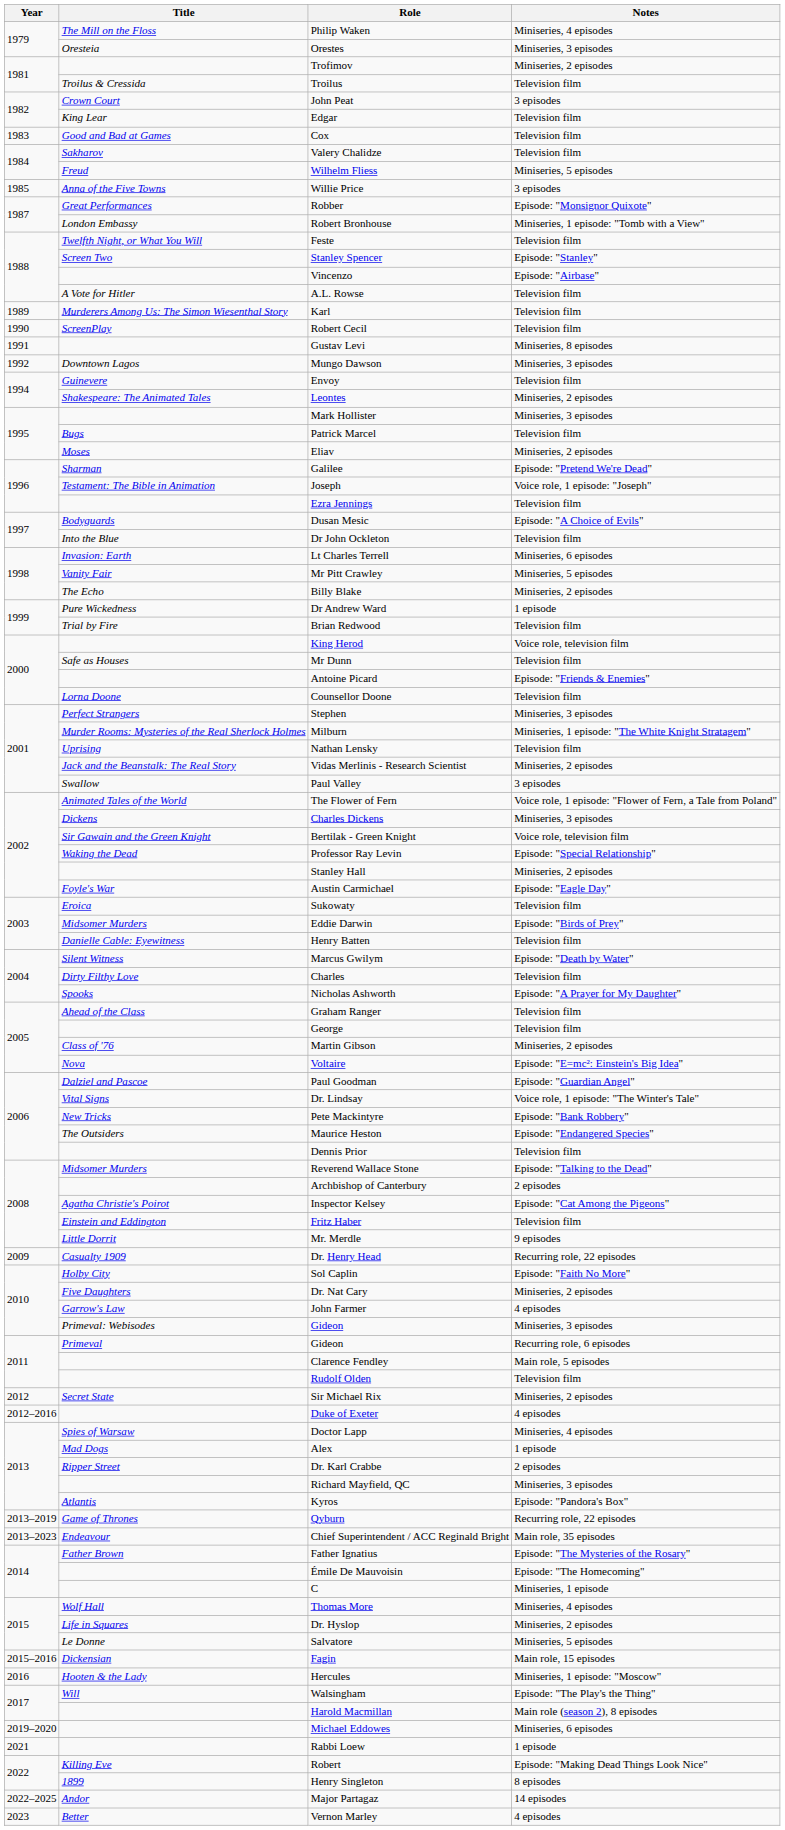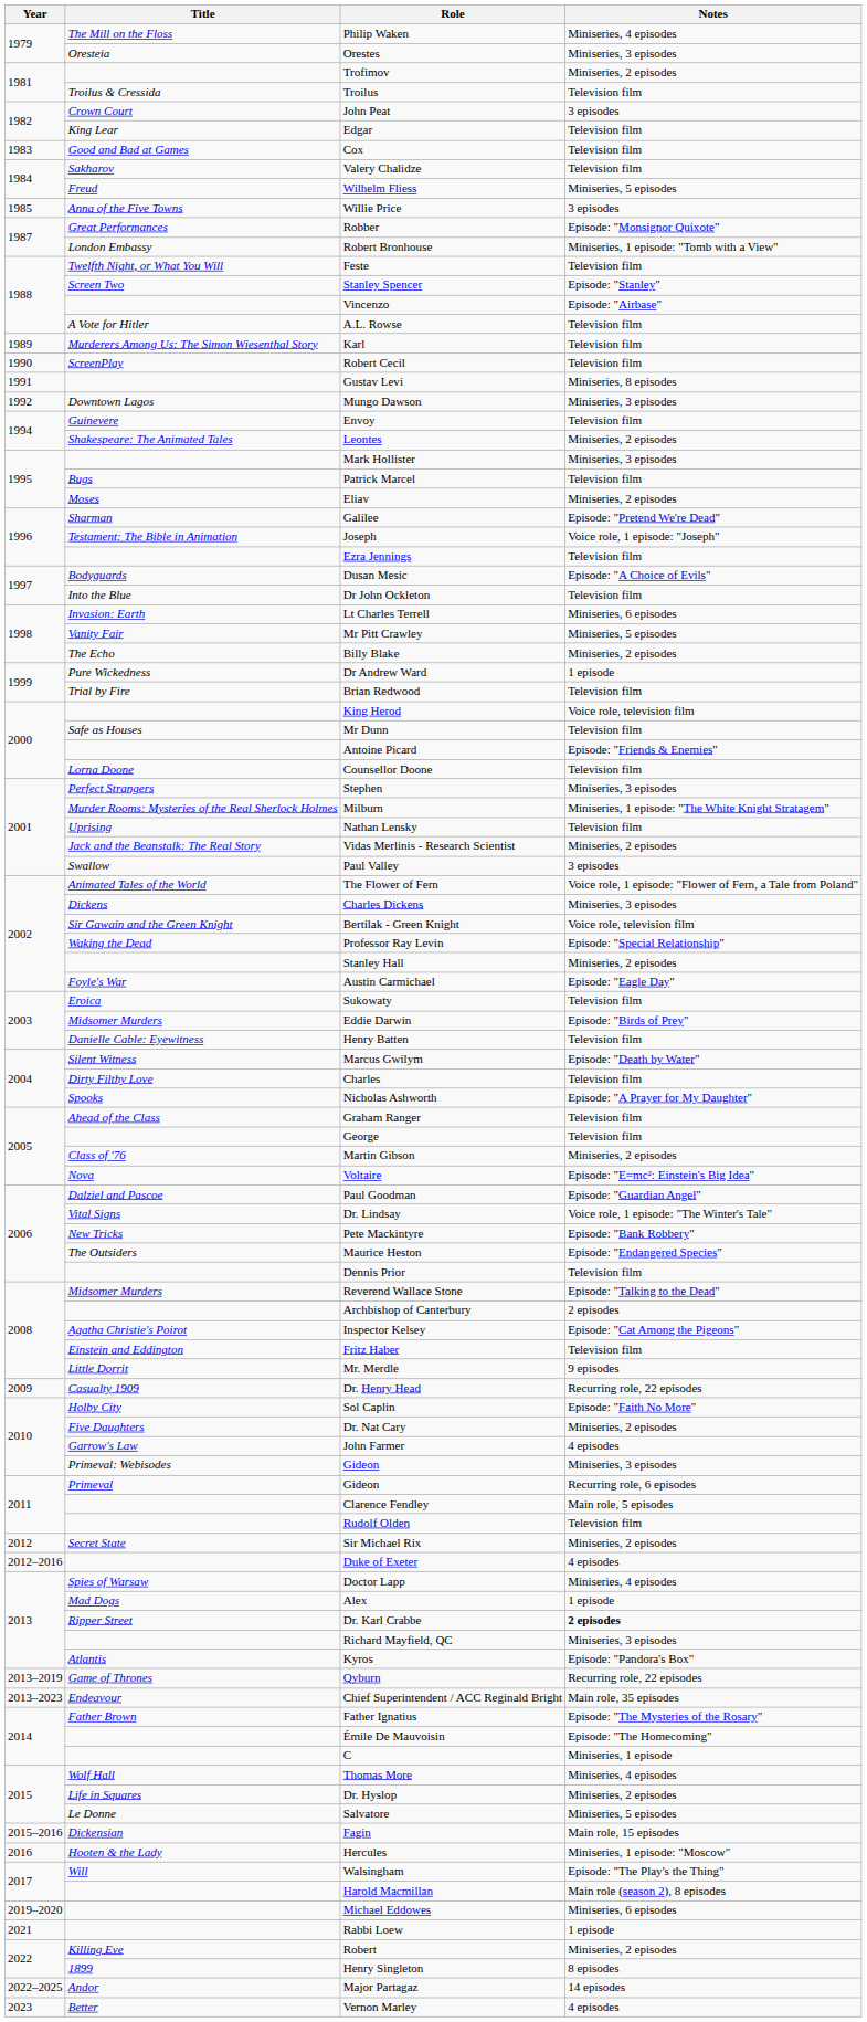 <table class="wikitable sortable sticky-header">
 <tr>
 <th scope="col">Year</th>
 <th scope="col">Title</th>
 <th scope="col">Role</th>
 <th scope="col" class="unsortable">Notes</th>
 </tr>
 <tr>
 <td rowspan="2">1979</td>
 <td><em><a href='#'>The Mill on the Floss</a></em></td>
 <td>Philip Waken</td>
 <td>Miniseries, 4 episodes</td>
 </tr>
 <tr>
 <td><em>Oresteia</em></td>
 <td>Orestes</td>
 <td>Miniseries, 3 episodes</td>
 </tr>
 <tr>
 <td rowspan="2">1981</td>
 <td><em></em></td>
 <td>Trofimov</td>
 <td>Miniseries, 2 episodes</td>
 </tr>
 <tr>
 <td><em>Troilus & Cressida</em></td>
 <td>Troilus</td>
 <td>Television film</td>
 </tr>
 <tr>
 <td rowspan="2">1982</td>
 <td><em><a href='#'>Crown Court</a></em></td>
 <td>John Peat</td>
 <td>3 episodes</td>
 </tr>
 <tr>
 <td><em>King Lear</em></td>
 <td>Edgar</td>
 <td>Television film</td>
 </tr>
 <tr>
 <td>1983</td>
 <td><em><a href='#'>Good and Bad at Games</a></em></td>
 <td>Cox</td>
 <td>Television film</td>
 </tr>
 <tr>
 <td rowspan="2">1984</td>
 <td><em><a href='#'>Sakharov</a></em></td>
 <td>Valery Chalidze</td>
 <td>Television film</td>
 </tr>
 <tr>
 <td><em><a href='#'>Freud</a></em></td>
 <td><a href='#'>Wilhelm Fliess</a></td>
 <td>Miniseries, 5 episodes</td>
 </tr>
 <tr>
 <td>1985</td>
 <td><em><a href='#'>Anna of the Five Towns</a></em></td>
 <td>Willie Price</td>
 <td>3 episodes</td>
 </tr>
 <tr>
 <td rowspan="2">1987</td>
 <td><em><a href='#'>Great Performances</a></em></td>
 <td>Robber</td>
 <td>Episode: "<a href='#'>Monsignor Quixote</a>"</td>
 </tr>
 <tr>
 <td><em>London Embassy</em></td>
 <td>Robert Bronhouse</td>
 <td>Miniseries, 1 episode: "Tomb with a View"</td>
 </tr>
 <tr>
 <td rowspan="4">1988</td>
 <td><em><a href='#'>Twelfth Night, or What You Will</a></em></td>
 <td>Feste</td>
 <td>Television film</td>
 </tr>
 <tr>
 <td><em><a href='#'>Screen Two</a></em></td>
 <td><a href='#'>Stanley Spencer</a></td>
 <td>Episode: "<a href='#'>Stanley</a>"</td>
 </tr>
 <tr>
 <td><em></em></td>
 <td>Vincenzo</td>
 <td>Episode: "<a href='#'>Airbase</a>"</td>
 </tr>
 <tr>
 <td><em>A Vote for Hitler</em></td>
 <td>A.L. Rowse</td>
 <td>Television film</td>
 </tr>
 <tr>
 <td>1989</td>
 <td><em><a href='#'>Murderers Among Us: The Simon Wiesenthal Story</a></em></td>
 <td>Karl</td>
 <td>Television film</td>
 </tr>
 <tr>
 <td>1990</td>
 <td><em><a href='#'>ScreenPlay</a></em></td>
 <td>Robert Cecil</td>
 <td>Television film</td>
 </tr>
 <tr>
 <td>1991</td>
 <td><em></em></td>
 <td>Gustav Levi</td>
 <td>Miniseries, 8 episodes</td>
 </tr>
 <tr>
 <td>1992</td>
 <td><em>Downtown Lagos</em></td>
 <td>Mungo Dawson</td>
 <td>Miniseries, 3 episodes</td>
 </tr>
 <tr>
 <td rowspan="2">1994</td>
 <td><em><a href='#'>Guinevere</a></em></td>
 <td>Envoy</td>
 <td>Television film</td>
 </tr>
 <tr>
 <td><em><a href='#'>Shakespeare: The Animated Tales</a></em></td>
 <td><a href='#'>Leontes</a></td>
 <td>Miniseries, 2 episodes</td>
 </tr>
 <tr>
 <td rowspan="3">1995</td>
 <td><em></em></td>
 <td>Mark Hollister</td>
 <td>Miniseries, 3 episodes</td>
 </tr>
 <tr>
 <td><em><a href='#'>Bugs</a></em></td>
 <td>Patrick Marcel</td>
 <td>Television film</td>
 </tr>
 <tr>
 <td><em><a href='#'>Moses</a></em></td>
 <td>Eliav</td>
 <td>Miniseries, 2 episodes</td>
 </tr>
 <tr>
 <td rowspan="3">1996</td>
 <td><em><a href='#'>Sharman</a></em></td>
 <td>Galilee</td>
 <td>Episode: "<a href='#'>Pretend We're Dead</a>"</td>
 </tr>
 <tr>
 <td><em><a href='#'>Testament: The Bible in Animation</a></em></td>
 <td>Joseph</td>
 <td>Voice role, 1 episode: "Joseph"</td>
 </tr>
 <tr>
 <td><em></em></td>
 <td><a href='#'>Ezra Jennings</a></td>
 <td>Television film</td>
 </tr>
 <tr>
 <td rowspan="2">1997</td>
 <td><em><a href='#'>Bodyguards</a></em></td>
 <td>Dusan Mesic</td>
 <td>Episode: "<a href='#'>A Choice of Evils</a>"</td>
 </tr>
 <tr>
 <td><em>Into the Blue</em></td>
 <td>Dr John Ockleton</td>
 <td>Television film</td>
 </tr>
 <tr>
 <td rowspan="3">1998</td>
 <td><em><a href='#'>Invasion: Earth</a></em></td>
 <td>Lt Charles Terrell</td>
 <td>Miniseries, 6 episodes</td>
 </tr>
 <tr>
 <td><em><a href='#'>Vanity Fair</a></em></td>
 <td>Mr Pitt Crawley</td>
 <td>Miniseries, 5 episodes</td>
 </tr>
 <tr>
 <td><em>The Echo</em></td>
 <td>Billy Blake</td>
 <td>Miniseries, 2 episodes</td>
 </tr>
 <tr>
 <td rowspan="2">1999</td>
 <td><em>Pure Wickedness</em></td>
 <td>Dr Andrew Ward</td>
 <td>1 episode</td>
 </tr>
 <tr>
 <td><em>Trial by Fire</em></td>
 <td>Brian Redwood</td>
 <td>Television film</td>
 </tr>
 <tr>
 <td rowspan="4">2000</td>
 <td><em></em></td>
 <td><a href='#'>King Herod</a></td>
 <td>Voice role, television film</td>
 </tr>
 <tr>
 <td><em>Safe as Houses</em></td>
 <td>Mr Dunn</td>
 <td>Television film</td>
 </tr>
 <tr>
 <td><em></em></td>
 <td>Antoine Picard</td>
 <td>Episode: "<a href='#'>Friends & Enemies</a>"</td>
 </tr>
 <tr>
 <td><em><a href='#'>Lorna Doone</a></em></td>
 <td>Counsellor Doone</td>
 <td>Television film</td>
 </tr>
 <tr>
 <td rowspan="5">2001</td>
 <td><em><a href='#'>Perfect Strangers</a></em></td>
 <td>Stephen</td>
 <td>Miniseries, 3 episodes</td>
 </tr>
 <tr>
 <td><em><a href='#'>Murder Rooms: Mysteries of the Real Sherlock Holmes</a></em></td>
 <td>Milburn</td>
 <td>Miniseries, 1 episode: "<a href='#'>The White Knight Stratagem</a>"</td>
 </tr>
 <tr>
 <td><em><a href='#'>Uprising</a></em></td>
 <td>Nathan Lensky</td>
 <td>Television film</td>
 </tr>
 <tr>
 <td><em><a href='#'>Jack and the Beanstalk: The Real Story</a></em></td>
 <td>Vidas Merlinis - Research Scientist</td>
 <td>Miniseries, 2 episodes</td>
 </tr>
 <tr>
 <td><em>Swallow</em></td>
 <td>Paul Valley</td>
 <td>3 episodes</td>
 </tr>
 <tr>
 <td rowspan="6">2002</td>
 <td><em><a href='#'>Animated Tales of the World</a></em></td>
 <td>The Flower of Fern</td>
 <td>Voice role, 1 episode: "Flower of Fern, a Tale from Poland"</td>
 </tr>
 <tr>
 <td><em><a href='#'>Dickens</a></em></td>
 <td><a href='#'>Charles Dickens</a></td>
 <td>Miniseries, 3 episodes</td>
 </tr>
 <tr>
 <td><em><a href='#'>Sir Gawain and the Green Knight</a></em></td>
 <td>Bertilak - Green Knight</td>
 <td>Voice role, television film</td>
 </tr>
 <tr>
 <td><em><a href='#'>Waking the Dead</a></em></td>
 <td>Professor Ray Levin</td>
 <td>Episode: "<a href='#'>Special Relationship</a>"</td>
 </tr>
 <tr>
 <td><em></em></td>
 <td>Stanley Hall</td>
 <td>Miniseries, 2 episodes</td>
 </tr>
 <tr>
 <td><em><a href='#'>Foyle's War</a></em></td>
 <td>Austin Carmichael</td>
 <td>Episode: "<a href='#'>Eagle Day</a>"</td>
 </tr>
 <tr>
 <td rowspan="3">2003</td>
 <td><em><a href='#'>Eroica</a></em></td>
 <td>Sukowaty</td>
 <td>Television film</td>
 </tr>
 <tr>
 <td><em><a href='#'>Midsomer Murders</a></em></td>
 <td>Eddie Darwin</td>
 <td>Episode: "<a href='#'>Birds of Prey</a>"</td>
 </tr>
 <tr>
 <td><em><a href='#'>Danielle Cable: Eyewitness</a></em></td>
 <td>Henry Batten</td>
 <td>Television film</td>
 </tr>
 <tr>
 <td rowspan="3">2004</td>
 <td><em><a href='#'>Silent Witness</a></em></td>
 <td>Marcus Gwilym</td>
 <td>Episode: "<a href='#'>Death by Water</a>"</td>
 </tr>
 <tr>
 <td><em><a href='#'>Dirty Filthy Love</a></em></td>
 <td>Charles</td>
 <td>Television film</td>
 </tr>
 <tr>
 <td><em><a href='#'>Spooks</a></em></td>
 <td>Nicholas Ashworth</td>
 <td>Episode: "<a href='#'>A Prayer for My Daughter</a>"</td>
 </tr>
 <tr>
 <td rowspan="4">2005</td>
 <td><em><a href='#'>Ahead of the Class</a></em></td>
 <td>Graham Ranger</td>
 <td>Television film</td>
 </tr>
 <tr>
 <td><em></em></td>
 <td>George</td>
 <td>Television film</td>
 </tr>
 <tr>
 <td><em><a href='#'>Class of '76</a></em></td>
 <td>Martin Gibson</td>
 <td>Miniseries, 2 episodes</td>
 </tr>
 <tr>
 <td><em><a href='#'>Nova</a></em></td>
 <td><a href='#'>Voltaire</a></td>
 <td>Episode: "<a href='#'>E=mc²: Einstein's Big Idea</a>"</td>
 </tr>
 <tr>
 <td rowspan="5">2006</td>
 <td><em><a href='#'>Dalziel and Pascoe</a></em></td>
 <td>Paul Goodman</td>
 <td>Episode: "<a href='#'>Guardian Angel</a>"</td>
 </tr>
 <tr>
 <td><em><a href='#'>Vital Signs</a></em></td>
 <td>Dr. Lindsay</td>
 <td>Voice role, 1 episode: "The Winter's Tale"</td>
 </tr>
 <tr>
 <td><em><a href='#'>New Tricks</a></em></td>
 <td>Pete Mackintyre</td>
 <td>Episode: "<a href='#'>Bank Robbery</a>"</td>
 </tr>
 <tr>
 <td><em>The Outsiders</em></td>
 <td>Maurice Heston</td>
 <td>Episode: "<a href='#'>Endangered Species</a>"</td>
 </tr>
 <tr>
 <td><em></em></td>
 <td>Dennis Prior</td>
 <td>Television film</td>
 </tr>
 <tr>
 <td rowspan="5">2008</td>
 <td><em><a href='#'>Midsomer Murders</a></em></td>
 <td>Reverend Wallace Stone</td>
 <td>Episode: "<a href='#'>Talking to the Dead</a>"</td>
 </tr>
 <tr>
 <td><em></em></td>
 <td>Archbishop of Canterbury</td>
 <td>2 episodes</td>
 </tr>
 <tr>
 <td><em><a href='#'>Agatha Christie's Poirot</a></em></td>
 <td>Inspector Kelsey</td>
 <td>Episode: "<a href='#'>Cat Among the Pigeons</a>"</td>
 </tr>
 <tr>
 <td><em><a href='#'>Einstein and Eddington</a></em></td>
 <td><a href='#'>Fritz Haber</a></td>
 <td>Television film</td>
 </tr>
 <tr>
 <td><em><a href='#'>Little Dorrit</a></em></td>
 <td>Mr. Merdle</td>
 <td>9 episodes</td>
 </tr>
 <tr>
 <td>2009</td>
 <td><em><a href='#'>Casualty 1909</a></em></td>
 <td>Dr. <a href='#'>Henry Head</a></td>
 <td>Recurring role, 22 episodes</td>
 </tr>
 <tr>
 <td rowspan="4">2010</td>
 <td><em><a href='#'>Holby City</a></em></td>
 <td>Sol Caplin</td>
 <td>Episode: "<a href='#'>Faith No More</a>"</td>
 </tr>
 <tr>
 <td><em><a href='#'>Five Daughters</a></em></td>
 <td>Dr. Nat Cary</td>
 <td>Miniseries, 2 episodes</td>
 </tr>
 <tr>
 <td><em><a href='#'>Garrow's Law</a></em></td>
 <td>John Farmer</td>
 <td>4 episodes</td>
 </tr>
 <tr>
 <td><em>Primeval: Webisodes</em></td>
 <td><a href='#'>Gideon</a></td>
 <td>Miniseries, 3 episodes</td>
 </tr>
 <tr>
 <td rowspan="3">2011</td>
 <td><em><a href='#'>Primeval</a></em></td>
 <td>Gideon</td>
 <td>Recurring role, 6 episodes</td>
 </tr>
 <tr>
 <td><em></em></td>
 <td>Clarence Fendley</td>
 <td>Main role, 5 episodes</td>
 </tr>
 <tr>
 <td><em></em></td>
 <td><a href='#'>Rudolf Olden</a></td>
 <td>Television film</td>
 </tr>
 <tr>
 <td>2012</td>
 <td><em><a href='#'>Secret State</a></em></td>
 <td>Sir Michael Rix</td>
 <td>Miniseries, 2 episodes</td>
 </tr>
 <tr>
 <td>2012–2016</td>
 <td><em></em></td>
 <td><a href='#'>Duke of Exeter</a></td>
 <td>4 episodes</td>
 </tr>
 <tr>
 <td rowspan="5">2013</td>
 <td><em><a href='#'>Spies of Warsaw</a></em></td>
 <td>Doctor Lapp</td>
 <td>Miniseries, 4 episodes</td>
 </tr>
 <tr>
 <td><em><a href='#'>Mad Dogs</a></em></td>
 <td>Alex</td>
 <td>1 episode</td>
 </tr>
 <tr>
 <td><em><a href='#'>Ripper Street</a></em></td>
 <td>Dr. Karl Crabbe</td>
-<td>2 episodes</td>
+<td><strong>2 episodes</strong></td>
 </tr>
 <tr>
 <td><em></em></td>
 <td>Richard Mayfield, QC</td>
 <td>Miniseries, 3 episodes</td>
 </tr>
 <tr>
 <td><em><a href='#'>Atlantis</a></em></td>
 <td>Kyros</td>
 <td>Episode: "Pandora's Box"</td>
 </tr>
 <tr>
 <td>2013–2019</td>
 <td><em><a href='#'>Game of Thrones</a></em></td>
 <td><a href='#'>Qyburn</a></td>
 <td>Recurring role, 22 episodes</td>
 </tr>
 <tr>
 <td>2013–2023</td>
 <td><em><a href='#'>Endeavour</a></em></td>
 <td>Chief Superintendent / ACC Reginald Bright</td>
 <td>Main role, 35 episodes</td>
 </tr>
 <tr>
 <td rowspan="3">2014</td>
 <td><em><a href='#'>Father Brown</a></em></td>
 <td>Father Ignatius</td>
 <td>Episode: "<a href='#'>The Mysteries of the Rosary</a>"</td>
 </tr>
 <tr>
 <td><em></em></td>
 <td>Émile De Mauvoisin</td>
 <td>Episode: "The Homecoming"</td>
 </tr>
 <tr>
 <td><em></em></td>
 <td>C</td>
 <td>Miniseries, 1 episode</td>
 </tr>
 <tr>
 <td rowspan="3">2015</td>
 <td><em><a href='#'>Wolf Hall</a></em></td>
 <td><a href='#'>Thomas More</a></td>
 <td>Miniseries, 4 episodes</td>
 </tr>
 <tr>
 <td><em><a href='#'>Life in Squares</a></em></td>
 <td>Dr. Hyslop</td>
 <td>Miniseries, 2 episodes</td>
 </tr>
 <tr>
 <td><em>Le Donne</em></td>
 <td>Salvatore</td>
 <td>Miniseries, 5 episodes</td>
 </tr>
 <tr>
 <td>2015–2016</td>
 <td><em><a href='#'>Dickensian</a></em></td>
 <td><a href='#'>Fagin</a></td>
 <td>Main role, 15 episodes</td>
 </tr>
 <tr>
 <td>2016</td>
 <td><em><a href='#'>Hooten & the Lady</a></em></td>
 <td>Hercules</td>
 <td>Miniseries, 1 episode: "Moscow"</td>
 </tr>
 <tr>
 <td rowspan=2>2017</td>
 <td><em><a href='#'>Will</a></em></td>
 <td>Walsingham</td>
 <td>Episode: "The Play's the Thing"</td>
 </tr>
 <tr>
 <td><em></em></td>
 <td><a href='#'>Harold Macmillan</a></td>
 <td>Main role (<a href='#'>season 2</a>), 8 episodes</td>
 </tr>
 <tr>
 <td>2019–2020</td>
 <td><em></em></td>
 <td><a href='#'>Michael Eddowes</a></td>
 <td>Miniseries, 6 episodes</td>
 </tr>
 <tr>
 <td>2021</td>
 <td><em></em></td>
 <td>Rabbi Loew</td>
 <td>1 episode</td>
 </tr>
 <tr>
 <td rowspan="2">2022</td>
 <td><em><a href='#'>Killing Eve</a></em></td>
 <td>Robert</td>
-<td>Episode: "Making Dead Things Look Nice"</td>
+<td>Miniseries, 2 episodes</td>
 </tr>
 <tr>
 <td><em><a href='#'>1899</a></em></td>
 <td>Henry Singleton</td>
 <td>8 episodes</td>
 </tr>
 <tr>
 <td>2022–2025</td>
 <td><em><a href='#'>Andor</a></em></td>
 <td>Major Partagaz</td>
 <td>14 episodes</td>
 </tr>
 <tr>
 <td>2023</td>
 <td><em><a href='#'>Better</a></em></td>
 <td>Vernon Marley</td>
 <td>4 episodes</td>
 </tr>
 </table>
